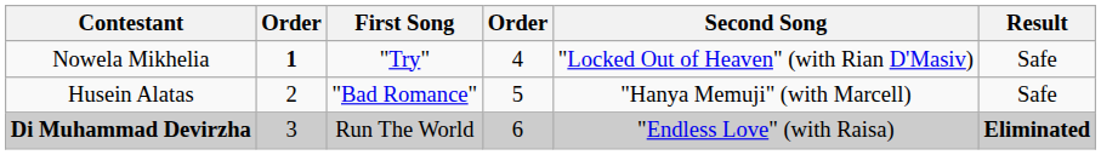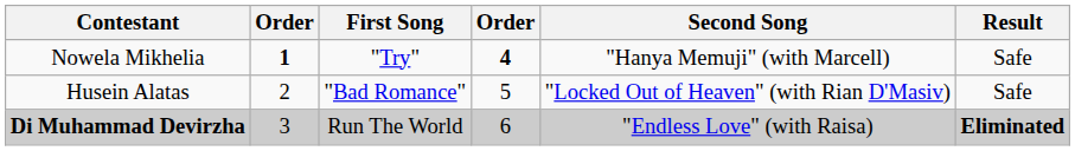 <table class="wikitable" style="text-align:center;">
 <tr>
 <th>Contestant</th>
 <th>Order</th>
 <th>First Song</th>
 <th>Order</th>
 <th>Second Song</th>
 <th>Result</th>
 </tr>
 <tr>
 <td>Nowela Mikhelia</td>
 <td><strong>1</strong></td>
 <td>"<a href='#'>Try</a>"</td>
-<td>4</td>
-<td>"<a href='#'>Locked Out of Heaven</a>" (with Rian <a href='#'>D'Masiv</a>)</td>
+<td><strong>4</strong></td>
+<td>"Hanya Memuji" (with Marcell)</td>
 <td>Safe</td>
 </tr>
 <tr>
 <td>Husein Alatas</td>
 <td>2</td>
 <td>"<a href='#'>Bad Romance</a>"</td>
 <td>5</td>
-<td>"Hanya Memuji" (with Marcell)</td>
+<td>"<a href='#'>Locked Out of Heaven</a>" (with Rian <a href='#'>D'Masiv</a>)</td>
 <td>Safe</td>
 </tr>
 <tr style="background:#ccc;">
 <td><strong>Di Muhammad Devirzha</strong></td>
 <td>3</td>
 <td>Run The World</td>
 <td>6</td>
 <td>"<a href='#'>Endless Love</a>" (with Raisa)</td>
 <td><strong>Eliminated</strong></td>
 </tr>
 </table>
